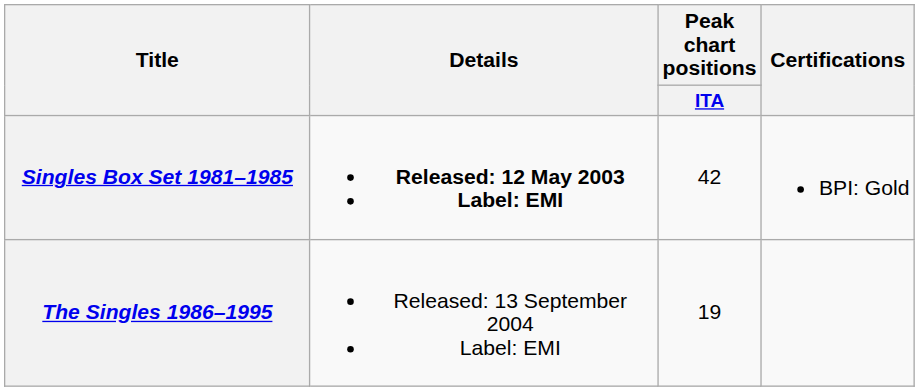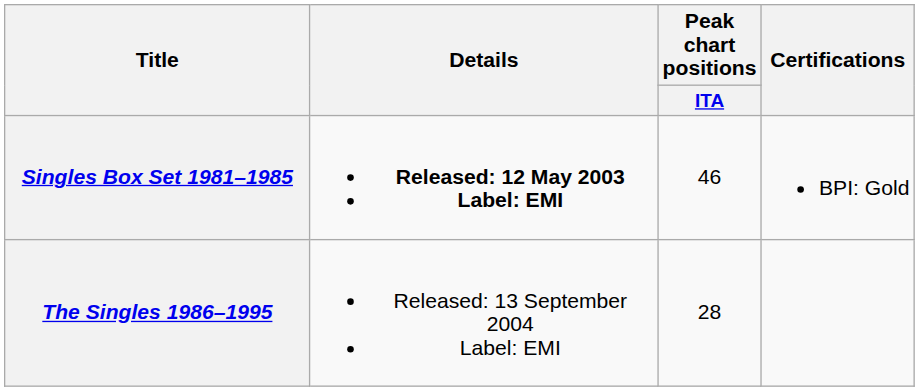 <table class="wikitable plainrowheaders" style="text-align:center;">
 <tr>
 <th scope="col" rowspan="2" style="width:14em;">Title</th>
 <th scope="col" rowspan="2" style="width:16em;">Details</th>
 <th scope="col" colspan="1">Peak chart positions</th>
 <th scope="col" rowspan="2">Certifications</th>
 </tr>
 <tr>
 <th style="width:2em;font-size:90%;"><a href='#'>ITA</a><br></th>
 </tr>
 <tr>
 <th scope="row"><em><a href='#'>Singles Box Set 1981–1985</a></em></th>
 <td><strong><br><ul><li>Released: 12 May 2003</li><li>Label: EMI</li></ul></strong></td>
-<td>42</td>
+<td>46</td>
 <td><br><ul><li>BPI: Gold</li></ul></td>
 </tr>
 <tr>
 <th scope="row"><em><a href='#'>The Singles 1986–1995</a></em></th>
 <td><br><ul><li>Released: 13 September 2004</li><li>Label: EMI</li></ul></td>
-<td>19</td>
+<td>28</td>
 <td></td>
 </tr>
 </table>
